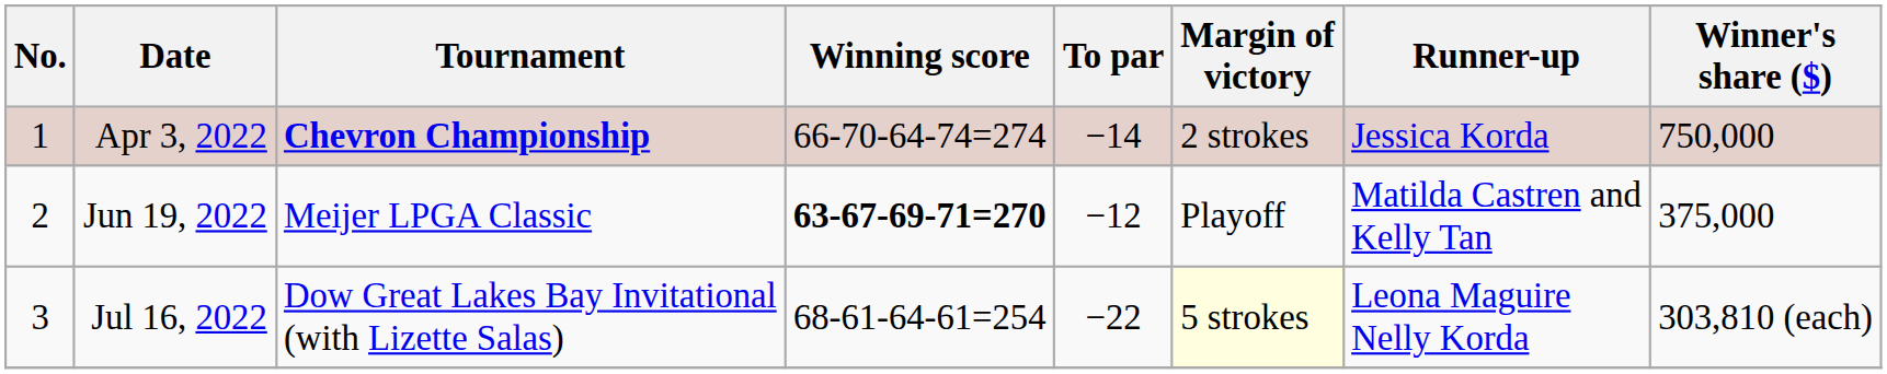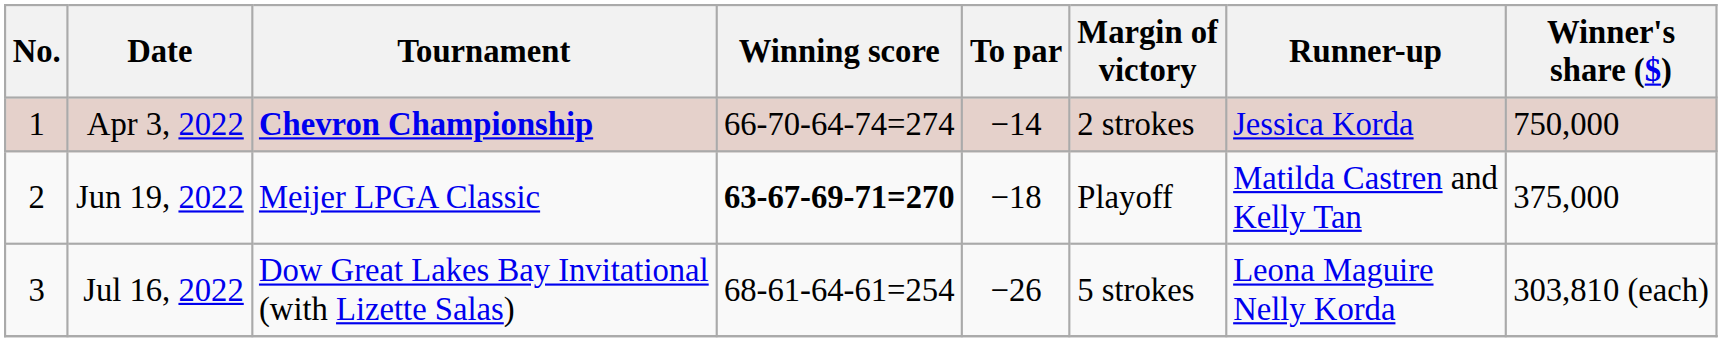 <table class="wikitable" style="font-size:95%;">
 <tr>
 <th>No.</th>
 <th>Date</th>
 <th>Tournament</th>
 <th>Winning score</th>
 <th>To par</th>
 <th>Margin of<br>victory</th>
 <th>Runner-up</th>
 <th>Winner's<br>share (<a href='#'>$</a>)</th>
 </tr>
 <tr style="background:#e5d1cb;">
 <td align=center>1</td>
 <td align=right>Apr 3, <a href='#'>2022</a></td>
 <td><strong><a href='#'>Chevron Championship</a></strong></td>
 <td>66-70-64-74=274</td>
 <td align=center>−14</td>
 <td>2 strokes</td>
 <td> <a href='#'>Jessica Korda</a></td>
 <td>750,000</td>
 </tr>
 <tr>
 <td align=center>2</td>
 <td align=right>Jun 19, <a href='#'>2022</a></td>
 <td><a href='#'>Meijer LPGA Classic</a></td>
 <td><strong>63-67-69-71=270</strong></td>
-<td align=center>−12</td>
+<td align=center>−18</td>
 <td>Playoff</td>
 <td> <a href='#'>Matilda Castren</a> and<br> <a href='#'>Kelly Tan</a></td>
 <td>375,000</td>
 </tr>
 <tr>
 <td align=center>3</td>
 <td align=right>Jul 16, <a href='#'>2022</a></td>
 <td><a href='#'>Dow Great Lakes Bay Invitational</a> <br>(with  <a href='#'>Lizette Salas</a>)</td>
 <td>68-61-64-61=254</td>
-<td align=center>−22</td>
-<td style="background: lightyellow;">5 strokes</td>
+<td align=center>−26</td>
+<td>5 strokes</td>
 <td> <a href='#'>Leona Maguire</a> <br>  <a href='#'>Nelly Korda</a></td>
 <td>303,810 (each)</td>
 </tr>
 <tr>
 </tr>
 </table>
